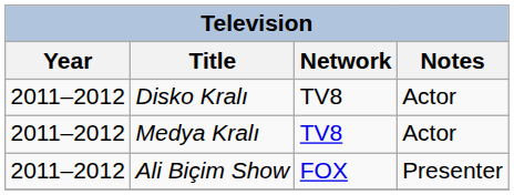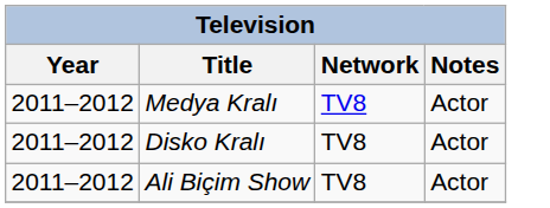 <table class="wikitable">
 <tr>
 <th colspan="4" style="background: LightSteelBlue;">Television</th>
 </tr>
 <tr>
 <th>Year</th>
 <th>Title</th>
 <th>Network</th>
 <th>Notes</th>
 </tr>
 <tr>
 <td>2011–2012</td>
+<td><em>Medya Kralı</em></td>
+<td><a href='#'>TV8</a></td>
+<td>Actor</td>
+</tr>
+<tr>
+<td>2011–2012</td>
 <td><em>Disko Kralı</em></td>
 <td>TV8</td>
 <td>Actor</td>
 </tr>
 <tr>
 <td>2011–2012</td>
-<td><em>Medya Kralı</em></td>
-<td><a href='#'>TV8</a></td>
+<td><em>Ali Biçim Show</em></td>
+<td>TV8</td>
 <td>Actor</td>
-</tr>
-<tr>
-<td>2011–2012</td>
-<td><em>Ali Biçim Show</em></td>
-<td><a href='#'>FOX</a></td>
-<td>Presenter</td>
 </tr>
 <tr>
 </tr>
 </table>
